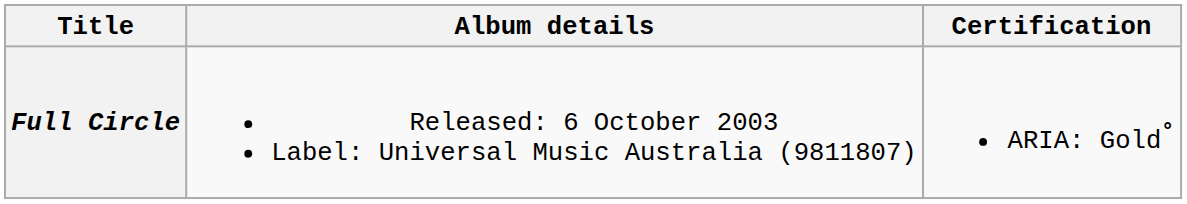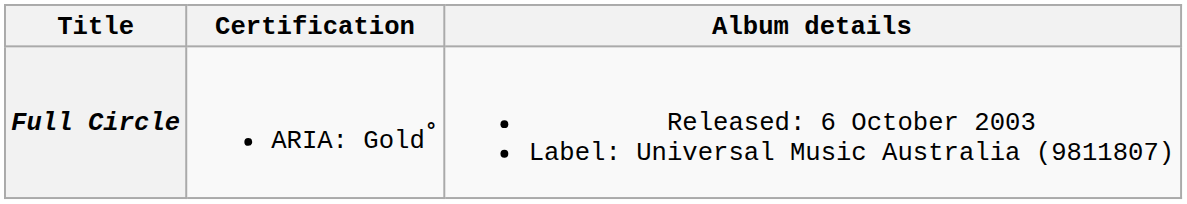 <table class="wikitable plainrowheaders" style="text-align:center;">
 <tr>
 <th>Title</th>
+<th>Certification</th>
 <th>Album details</th>
-<th>Certification</th>
 </tr>
 <tr>
 <th scope="row"><em>Full Circle</em></th>
+<td><br><ul><li>ARIA: Gold<sup><strong>°</strong></sup></li></ul></td>
 <td><br><ul><li>Released: 6 October 2003</li><li>Label: Universal Music Australia (9811807)</li></ul></td>
-<td><br><ul><li>ARIA: Gold<sup><strong>°</strong></sup></li></ul></td>
 </tr>
 </table>
